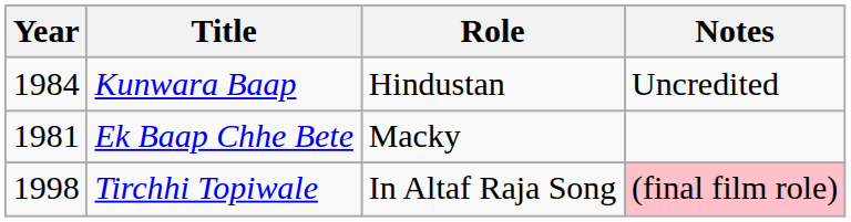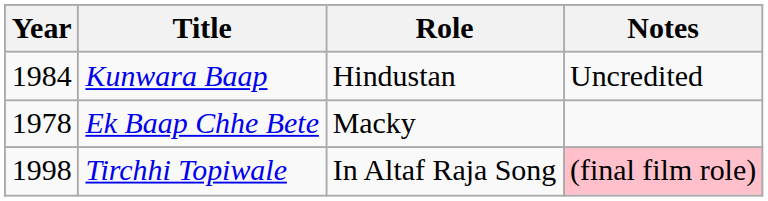 <table class="wikitable">
 <tr>
 <th>Year</th>
 <th>Title</th>
 <th>Role</th>
 <th>Notes</th>
 </tr>
 <tr>
 <td>1984</td>
 <td><em><a href='#'>Kunwara Baap</a></em></td>
 <td>Hindustan</td>
 <td>Uncredited</td>
 </tr>
 <tr>
-<td>1981</td>
+<td>1978</td>
 <td><em><a href='#'>Ek Baap Chhe Bete</a></em></td>
 <td>Macky</td>
 <td></td>
 </tr>
 <tr>
 <td>1998</td>
 <td><em><a href='#'>Tirchhi Topiwale</a></em></td>
 <td>In Altaf Raja Song</td>
 <td style="background: pink;">(final film role)</td>
 </tr>
 </table>
